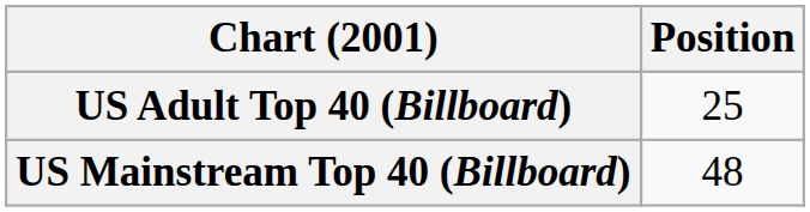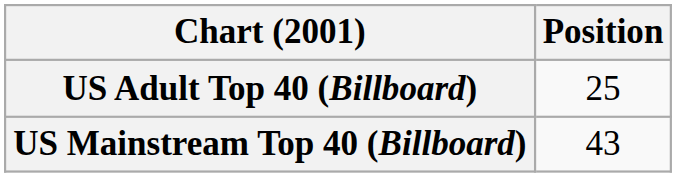 <table class="wikitable plainrowheaders" style="text-align:center">
 <tr>
 <th scope="col">Chart (2001)</th>
 <th scope="col">Position</th>
 </tr>
 <tr>
 <th scope="row">US Adult Top 40 (<em>Billboard</em>)</th>
 <td>25</td>
 </tr>
 <tr>
 <th scope="row">US Mainstream Top 40 (<em>Billboard</em>)</th>
-<td>48</td>
+<td>43</td>
 </tr>
 </table>
